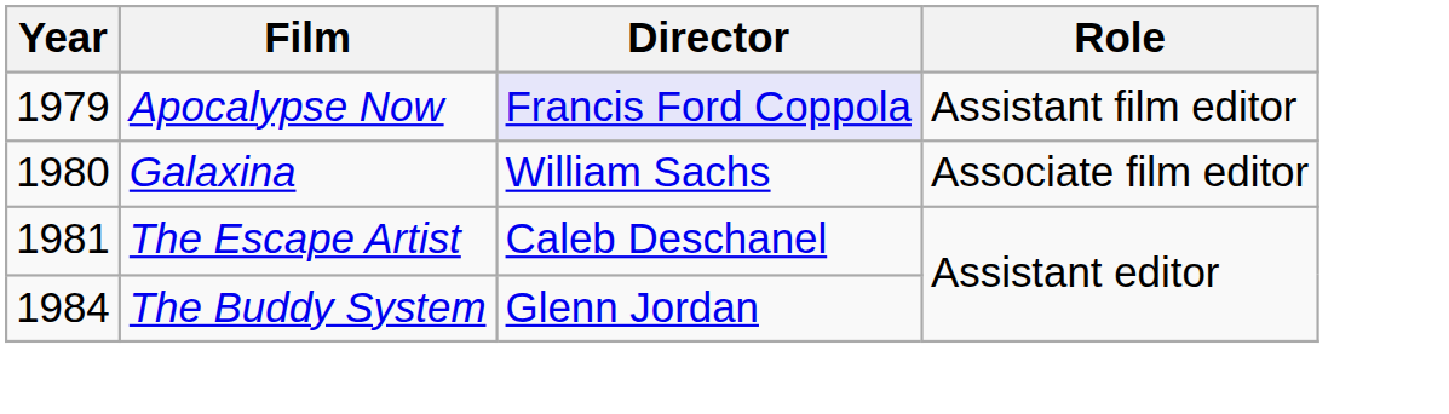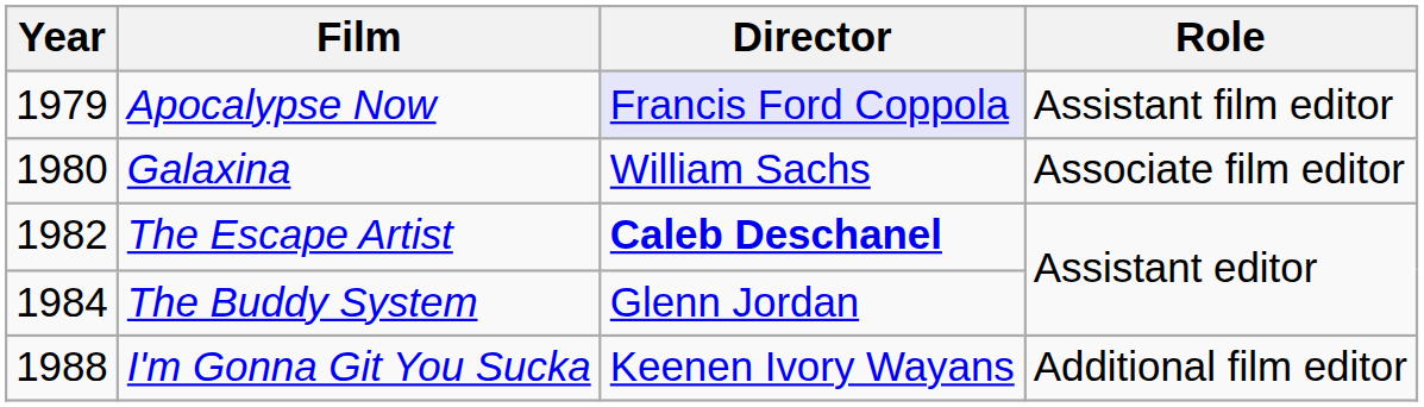 <table class="wikitable">
 <tr>
 <th>Year</th>
 <th>Film</th>
 <th>Director</th>
 <th>Role</th>
 </tr>
 <tr>
 <td>1979</td>
 <td><em><a href='#'>Apocalypse Now</a></em></td>
 <td style="background: lavender;"><a href='#'>Francis Ford Coppola</a></td>
 <td>Assistant film editor</td>
 </tr>
 <tr>
 <td>1980</td>
 <td><em><a href='#'>Galaxina</a></em></td>
 <td><a href='#'>William Sachs</a></td>
 <td>Associate film editor</td>
 </tr>
 <tr>
-<td>1981</td>
+<td>1982</td>
 <td><em><a href='#'>The Escape Artist</a></em></td>
-<td><a href='#'>Caleb Deschanel</a></td>
+<td><strong><a href='#'>Caleb Deschanel</a></strong></td>
 <td rowspan=2>Assistant editor</td>
 </tr>
 <tr>
 <td>1984</td>
 <td><em><a href='#'>The Buddy System</a></em></td>
 <td><a href='#'>Glenn Jordan</a></td>
 </tr>
+<tr>
+<td>1988</td>
+<td><em><a href='#'>I'm Gonna Git You Sucka</a></em></td>
+<td><a href='#'>Keenen Ivory Wayans</a></td>
+<td>Additional film editor</td>
+</tr>
 </table>
